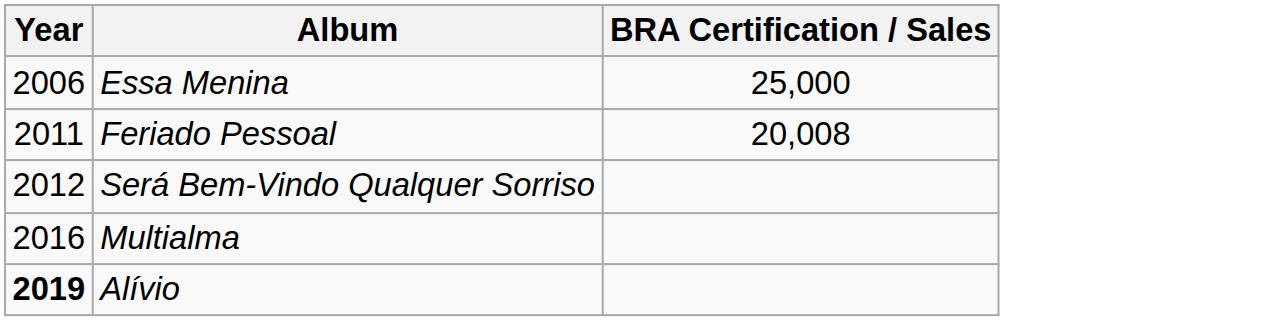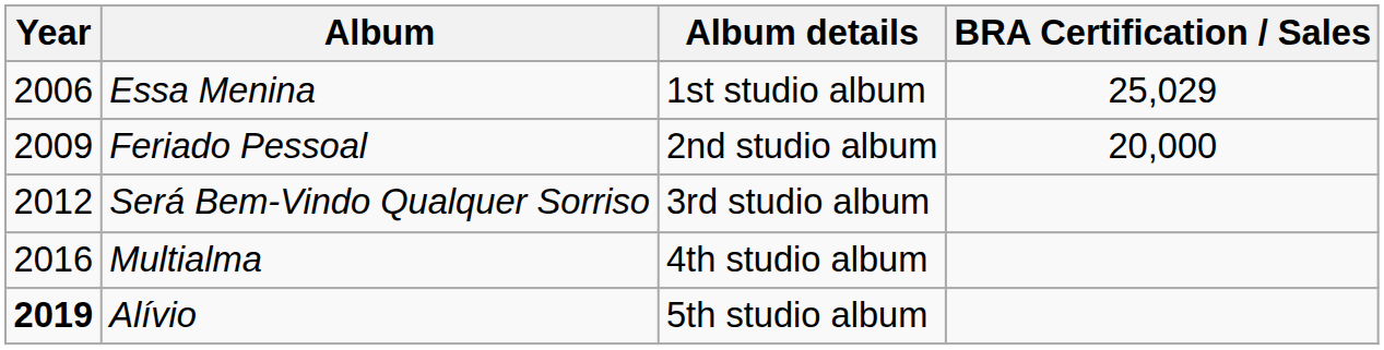 <table class="wikitable" border="1" style=text-align:center;>
 <tr>
 <th>Year</th>
 <th>Album</th>
+<th>Album details</th>
 <th>BRA Certification / Sales</th>
 </tr>
 <tr>
 <td>2006</td>
 <td align=left><em>Essa Menina</em></td>
-<td align=center>25,000</td>
+<td align=left>1st studio album</td>
+<td align=center>25,029</td>
 </tr>
 <tr>
-<td>2011</td>
+<td>2009</td>
 <td align=left><em>Feriado Pessoal</em></td>
-<td align=center>20,008</td>
+<td align=left>2nd studio album</td>
+<td align=center>20,000</td>
 </tr>
 <tr>
 <td>2012</td>
 <td align=left><em>Será Bem-Vindo Qualquer Sorriso</em></td>
+<td align=left>3rd studio album</td>
 <td align=center></td>
 </tr>
 <tr>
 <td>2016</td>
 <td align=left><em>Multialma</em></td>
+<td align=left>4th studio album</td>
 <td align=center></td>
 </tr>
 <tr>
 <td><strong>2019</strong></td>
 <td align=left><em>Alívio</em></td>
+<td align=left>5th studio album</td>
 <td></td>
 </tr>
 </table>
